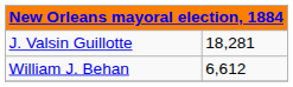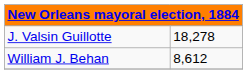 <table class="wikitable">
 <tr>
 <th colspan="7" style="background-color:#FF7F00;text-align:center;"><a href='#'>New Orleans mayoral election, 1884</a></th>
 </tr>
 <tr>
 <td><a href='#'>J. Valsin Guillotte</a></td>
-<td>18,281</td>
+<td>18,278</td>
 </tr>
 <tr>
 <td><a href='#'>William J. Behan</a></td>
-<td>6,612</td>
+<td>8,612</td>
 </tr>
 <tr>
 </tr>
 </table>
